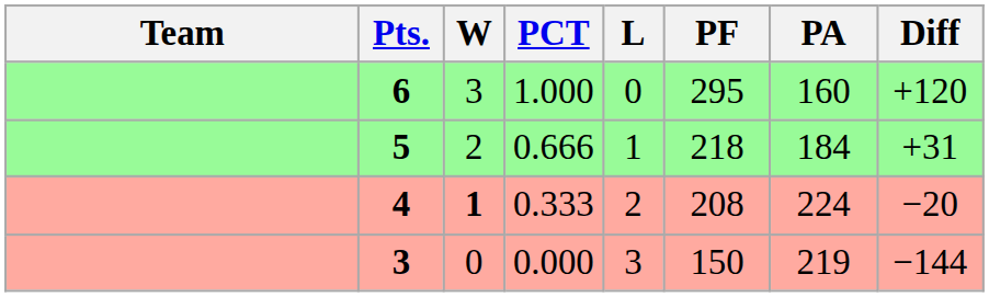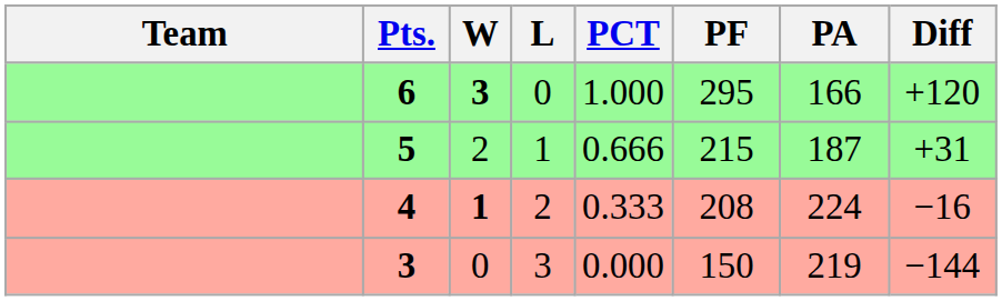 <table class=wikitable>
 <tr align=center>
 <th width=150px>Team</th>
 <th width=30px><a href='#'>Pts.</a></th>
 <th width=20px>W</th>
+<th width=20px>L</th>
 <th><a href='#'>PCT</a></th>
-<th width=20px>L</th>
 <th width=40px>PF</th>
 <th width=40px>PA</th>
 <th width=40px>Diff</th>
 </tr>
 <tr align=center bgcolor="#98fb98">
 <td align=left></td>
 <td><strong>6</strong></td>
-<td>3</td>
+<td><strong>3</strong></td>
+<td>0</td>
 <td>1.000</td>
-<td>0</td>
 <td>295</td>
-<td>160</td>
+<td>166</td>
 <td>+120</td>
 </tr>
 <tr align=center bgcolor="#98fb98">
 <td align=left></td>
 <td><strong>5</strong></td>
 <td>2</td>
+<td>1</td>
 <td>0.666</td>
-<td>1</td>
-<td>218</td>
-<td>184</td>
+<td>215</td>
+<td>187</td>
 <td>+31</td>
 </tr>
 <tr align=center bgcolor="ffaaa">
 <td align=left></td>
 <td><strong>4</strong></td>
 <td><strong>1</strong></td>
+<td>2</td>
 <td>0.333</td>
-<td>2</td>
 <td>208</td>
 <td>224</td>
-<td>−20</td>
+<td>−16</td>
 </tr>
 <tr align=center bgcolor="ffaaa">
 <td align=left></td>
 <td><strong>3</strong></td>
 <td>0</td>
+<td>3</td>
 <td>0.000</td>
-<td>3</td>
 <td>150</td>
 <td>219</td>
 <td>−144</td>
 </tr>
 </table>
